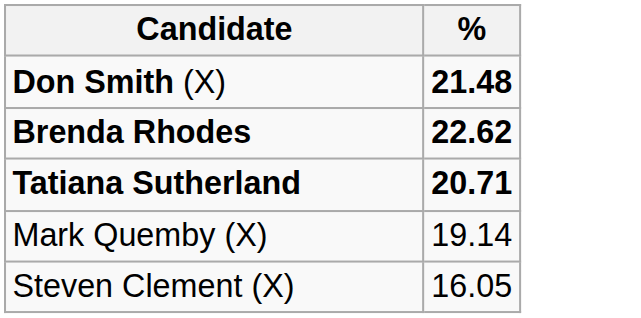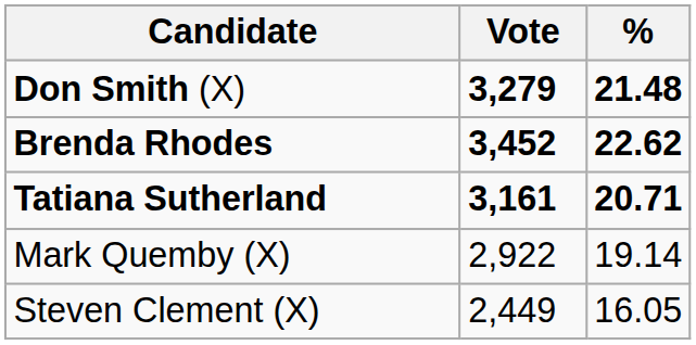 <table class="wikitable">
 <tr>
 <th bgcolor="#DDDDFF" width="200px">Candidate</th>
+<th bgcolor="#DDDDFF" width="50px">Vote</th>
 <th bgcolor="#DDDDFF" width="30px">%</th>
 </tr>
 <tr>
 <td><strong>Don Smith</strong> (X)</td>
+<td><strong>3,279</strong></td>
 <td><strong>21.48</strong></td>
 </tr>
 <tr>
 <td><strong>Brenda Rhodes</strong></td>
+<td><strong>3,452</strong></td>
 <td><strong>22.62</strong></td>
 </tr>
 <tr>
 <td><strong>Tatiana Sutherland</strong></td>
+<td><strong>3,161</strong></td>
 <td><strong>20.71</strong></td>
 </tr>
 <tr>
 <td>Mark Quemby (X)</td>
+<td>2,922</td>
 <td>19.14</td>
 </tr>
 <tr>
 <td>Steven Clement (X)</td>
+<td>2,449</td>
 <td>16.05</td>
 </tr>
 </table>
